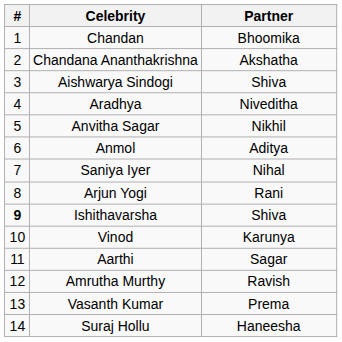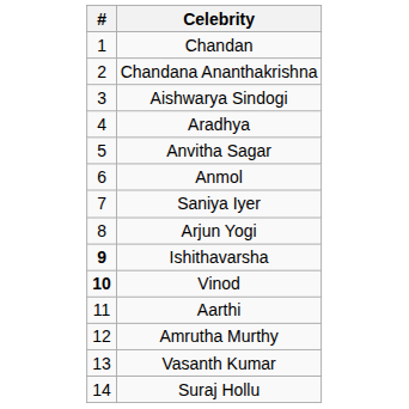 <table class="wikitable" style="text-align: center; white-space:nowrap; margin:auto; font-size:95%;">
 <tr>
 <th width="20">#</th>
 <th width="120">Celebrity</th>
-<th width="140">Partner</th>
 </tr>
 <tr>
 <td>1</td>
 <td>Chandan</td>
-<td>Bhoomika</td>
 </tr>
 <tr>
 <td>2</td>
 <td>Chandana Ananthakrishna</td>
-<td>Akshatha</td>
 </tr>
 <tr>
 <td>3</td>
 <td>Aishwarya Sindogi</td>
-<td>Shiva</td>
 </tr>
 <tr>
 <td>4</td>
 <td>Aradhya</td>
-<td>Niveditha</td>
 </tr>
 <tr>
 <td>5</td>
 <td>Anvitha Sagar</td>
-<td>Nikhil</td>
 </tr>
 <tr>
 <td>6</td>
 <td>Anmol</td>
-<td>Aditya</td>
 </tr>
 <tr>
 <td>7</td>
 <td>Saniya Iyer</td>
-<td>Nihal</td>
 </tr>
 <tr>
 <td>8</td>
 <td>Arjun Yogi</td>
-<td>Rani</td>
 </tr>
 <tr>
 <td><strong>9</strong></td>
 <td>Ishithavarsha</td>
-<td>Shiva</td>
 </tr>
 <tr>
-<td>10</td>
+<td><strong>10</strong></td>
 <td>Vinod</td>
-<td>Karunya</td>
 </tr>
 <tr>
 <td>11</td>
 <td>Aarthi</td>
-<td>Sagar</td>
 </tr>
 <tr>
 <td>12</td>
 <td>Amrutha Murthy</td>
-<td>Ravish</td>
 </tr>
 <tr>
 <td>13</td>
 <td>Vasanth Kumar</td>
-<td>Prema</td>
 </tr>
 <tr>
 <td>14</td>
 <td>Suraj Hollu</td>
-<td>Haneesha</td>
 </tr>
 </table>
